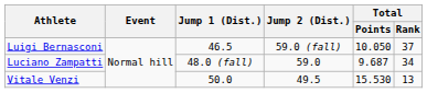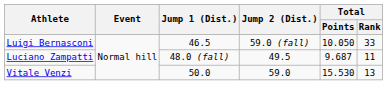 <table class="wikitable" style="font-size:90%">
 <tr>
 <th rowspan="2">Athlete</th>
 <th rowspan="2">Event</th>
 <th rowspan="2">Jump 1 (Dist.)</th>
 <th rowspan="2">Jump 2 (Dist.)</th>
 <th colspan="2">Total</th>
 </tr>
 <tr>
 <th>Points</th>
 <th>Rank</th>
 </tr>
 <tr>
 <td><a href='#'>Luigi Bernasconi</a></td>
 <td rowspan="3">Normal hill</td>
 <td align="center">46.5</td>
 <td align="center">59.0 <em>(fall)</em></td>
 <td align="center">10.050</td>
-<td align="center">37</td>
+<td align="center">33</td>
 </tr>
 <tr>
 <td><a href='#'>Luciano Zampatti</a></td>
 <td align="center">48.0 <em>(fall)</em></td>
-<td align="center">59.0</td>
+<td align="center">49.5</td>
 <td align="center">9.687</td>
-<td align="center">34</td>
+<td align="center">11</td>
 </tr>
 <tr>
 <td><a href='#'>Vitale Venzi</a></td>
 <td align="center">50.0</td>
-<td align="center">49.5</td>
+<td align="center">59.0</td>
 <td align="center">15.530</td>
 <td align="center">13</td>
 </tr>
 </table>
